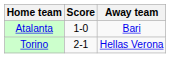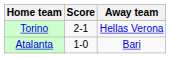 <table class="wikitable" style="text-align: center">
 <tr>
 <th>Home team</th>
 <th>Score</th>
 <th>Away team</th>
 </tr>
 <tr>
+<td bgcolor="ccffcc"><a href='#'>Torino</a></td>
+<td>2-1</td>
+<td><a href='#'>Hellas Verona</a></td>
+</tr>
+<tr>
 <td bgcolor="ccffcc"><a href='#'>Atalanta</a></td>
 <td>1-0</td>
 <td><a href='#'>Bari</a></td>
 </tr>
-<tr>
-<td bgcolor="ccffcc"><a href='#'>Torino</a></td>
-<td>2-1</td>
-<td><a href='#'>Hellas Verona</a></td>
-</tr>
 </table>
